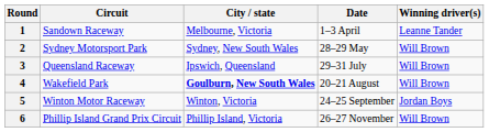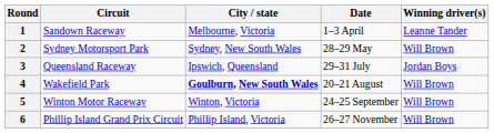 <table class="wikitable" style="font-size: 90%">
 <tr>
 <th>Round</th>
 <th>Circuit</th>
 <th>City / state</th>
 <th>Date</th>
 <th>Winning driver(s)</th>
 </tr>
 <tr>
 <th>1</th>
 <td><a href='#'>Sandown Raceway</a></td>
 <td><a href='#'>Melbourne</a>, <a href='#'>Victoria</a></td>
 <td>1–3 April</td>
 <td><a href='#'>Leanne Tander</a></td>
 </tr>
 <tr>
 <th>2</th>
 <td><a href='#'>Sydney Motorsport Park</a></td>
 <td><a href='#'>Sydney</a>, <a href='#'>New South Wales</a></td>
 <td>28–29 May</td>
 <td><a href='#'>Will Brown</a></td>
 </tr>
 <tr>
 <th>3</th>
 <td><a href='#'>Queensland Raceway</a></td>
 <td><a href='#'>Ipswich</a>, <a href='#'>Queensland</a></td>
 <td>29–31 July</td>
-<td><a href='#'>Will Brown</a></td>
+<td><a href='#'>Jordan Boys</a></td>
 </tr>
 <tr>
 <th>4</th>
 <td><a href='#'>Wakefield Park</a></td>
 <td><strong><a href='#'>Goulburn</a>, <a href='#'>New South Wales</a></strong></td>
 <td>20–21 August</td>
 <td><a href='#'>Will Brown</a></td>
 </tr>
 <tr>
 <th>5</th>
 <td><a href='#'>Winton Motor Raceway</a></td>
 <td><a href='#'>Winton</a>, <a href='#'>Victoria</a></td>
 <td>24–25 September</td>
-<td><a href='#'>Jordan Boys</a></td>
+<td><a href='#'>Will Brown</a></td>
 </tr>
 <tr>
 <th>6</th>
 <td><a href='#'>Phillip Island Grand Prix Circuit</a></td>
 <td><a href='#'>Phillip Island</a>, <a href='#'>Victoria</a></td>
 <td>26–27 November</td>
 <td><a href='#'>Will Brown</a></td>
 </tr>
 </table>
